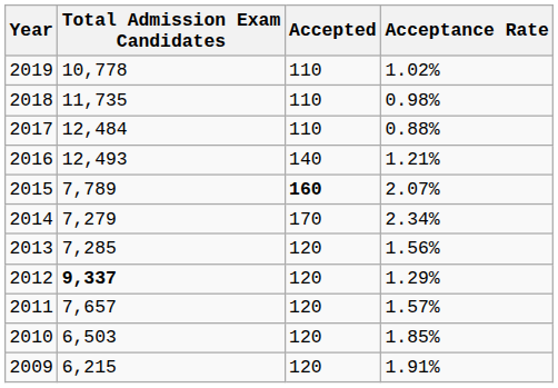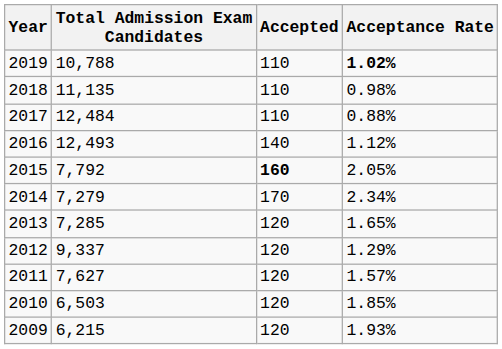 <table class="wikitable sortable">
 <tr>
 <th>Year</th>
 <th>Total Admission Exam<br>Candidates</th>
 <th>Accepted</th>
 <th>Acceptance Rate</th>
 </tr>
 <tr>
 <td>2019</td>
-<td>10,778</td>
+<td>10,788</td>
 <td>110</td>
-<td>1.02%</td>
+<td><strong>1.02%</strong></td>
 </tr>
 <tr>
 <td>2018</td>
-<td>11,735</td>
+<td>11,135</td>
 <td>110</td>
 <td>0.98%</td>
 </tr>
 <tr>
 <td>2017</td>
 <td>12,484</td>
 <td>110</td>
 <td>0.88%</td>
 </tr>
 <tr>
 <td>2016</td>
 <td>12,493</td>
 <td>140</td>
-<td>1.21%</td>
+<td>1.12%</td>
 </tr>
 <tr>
 <td>2015</td>
-<td>7,789</td>
+<td>7,792</td>
 <td><strong>160</strong></td>
-<td>2.07%</td>
+<td>2.05%</td>
 </tr>
 <tr>
 <td>2014</td>
 <td>7,279</td>
 <td>170</td>
 <td>2.34%</td>
 </tr>
 <tr>
 <td>2013</td>
 <td>7,285</td>
 <td>120</td>
-<td>1.56%</td>
+<td>1.65%</td>
 </tr>
 <tr>
 <td>2012</td>
-<td><strong>9,337</strong></td>
+<td>9,337</td>
 <td>120</td>
 <td>1.29%</td>
 </tr>
 <tr>
 <td>2011</td>
-<td>7,657</td>
+<td>7,627</td>
 <td>120</td>
 <td>1.57%</td>
 </tr>
 <tr>
 <td>2010</td>
 <td>6,503</td>
 <td>120</td>
 <td>1.85%</td>
 </tr>
 <tr>
 <td>2009</td>
 <td>6,215</td>
 <td>120</td>
-<td>1.91%</td>
+<td>1.93%</td>
 </tr>
 </table>
